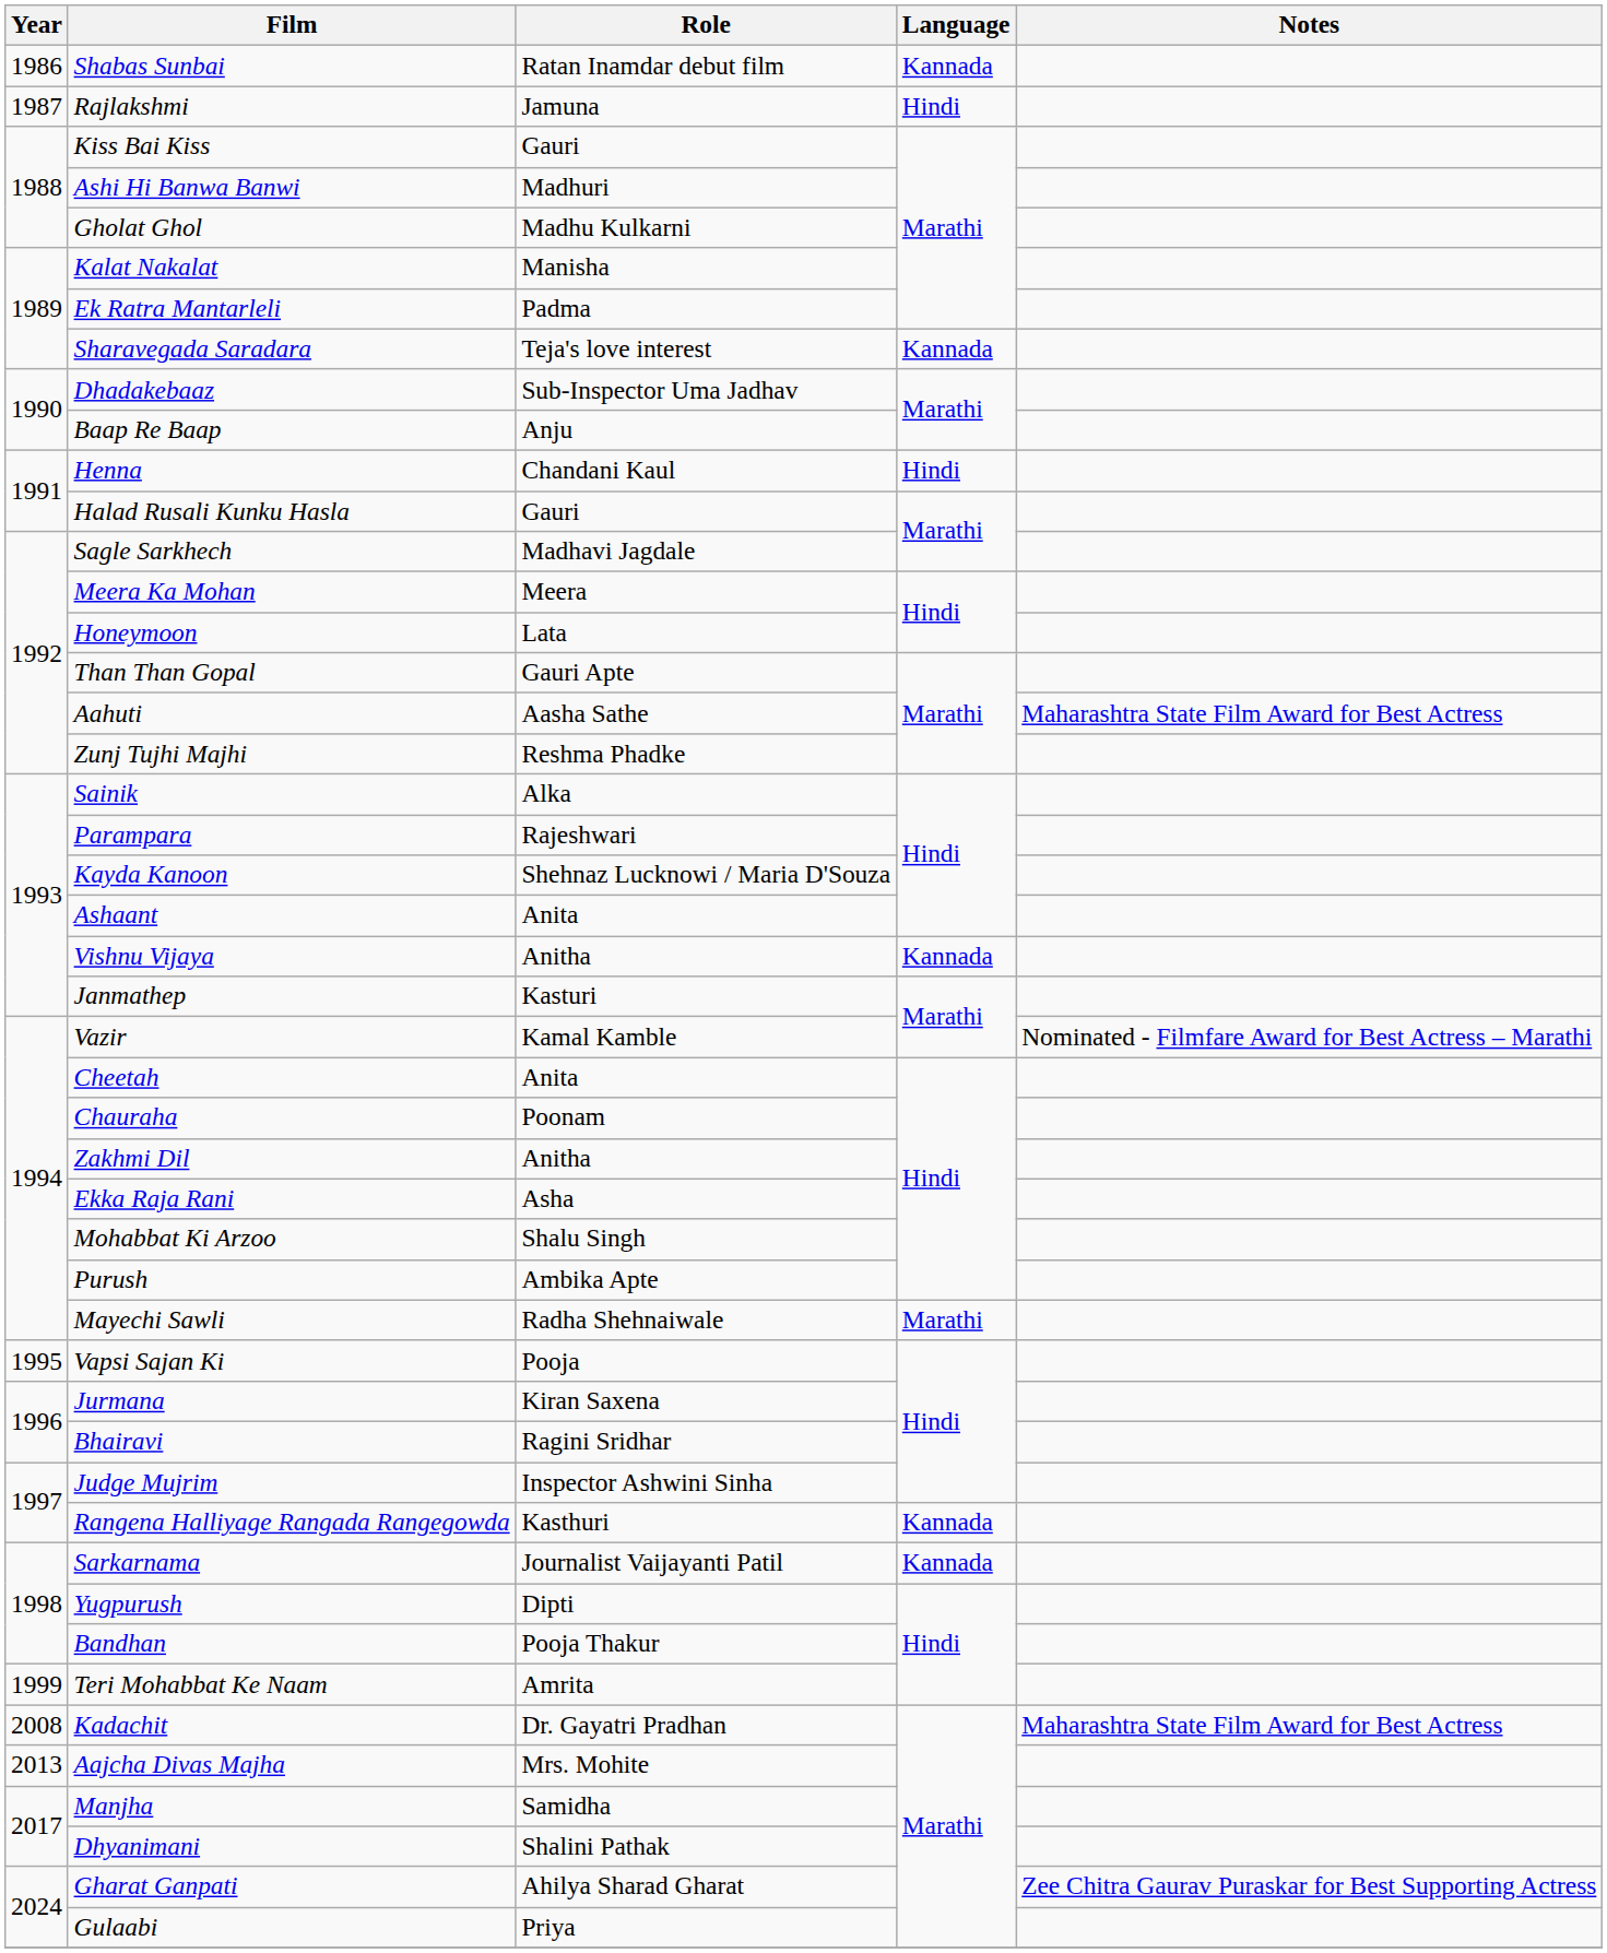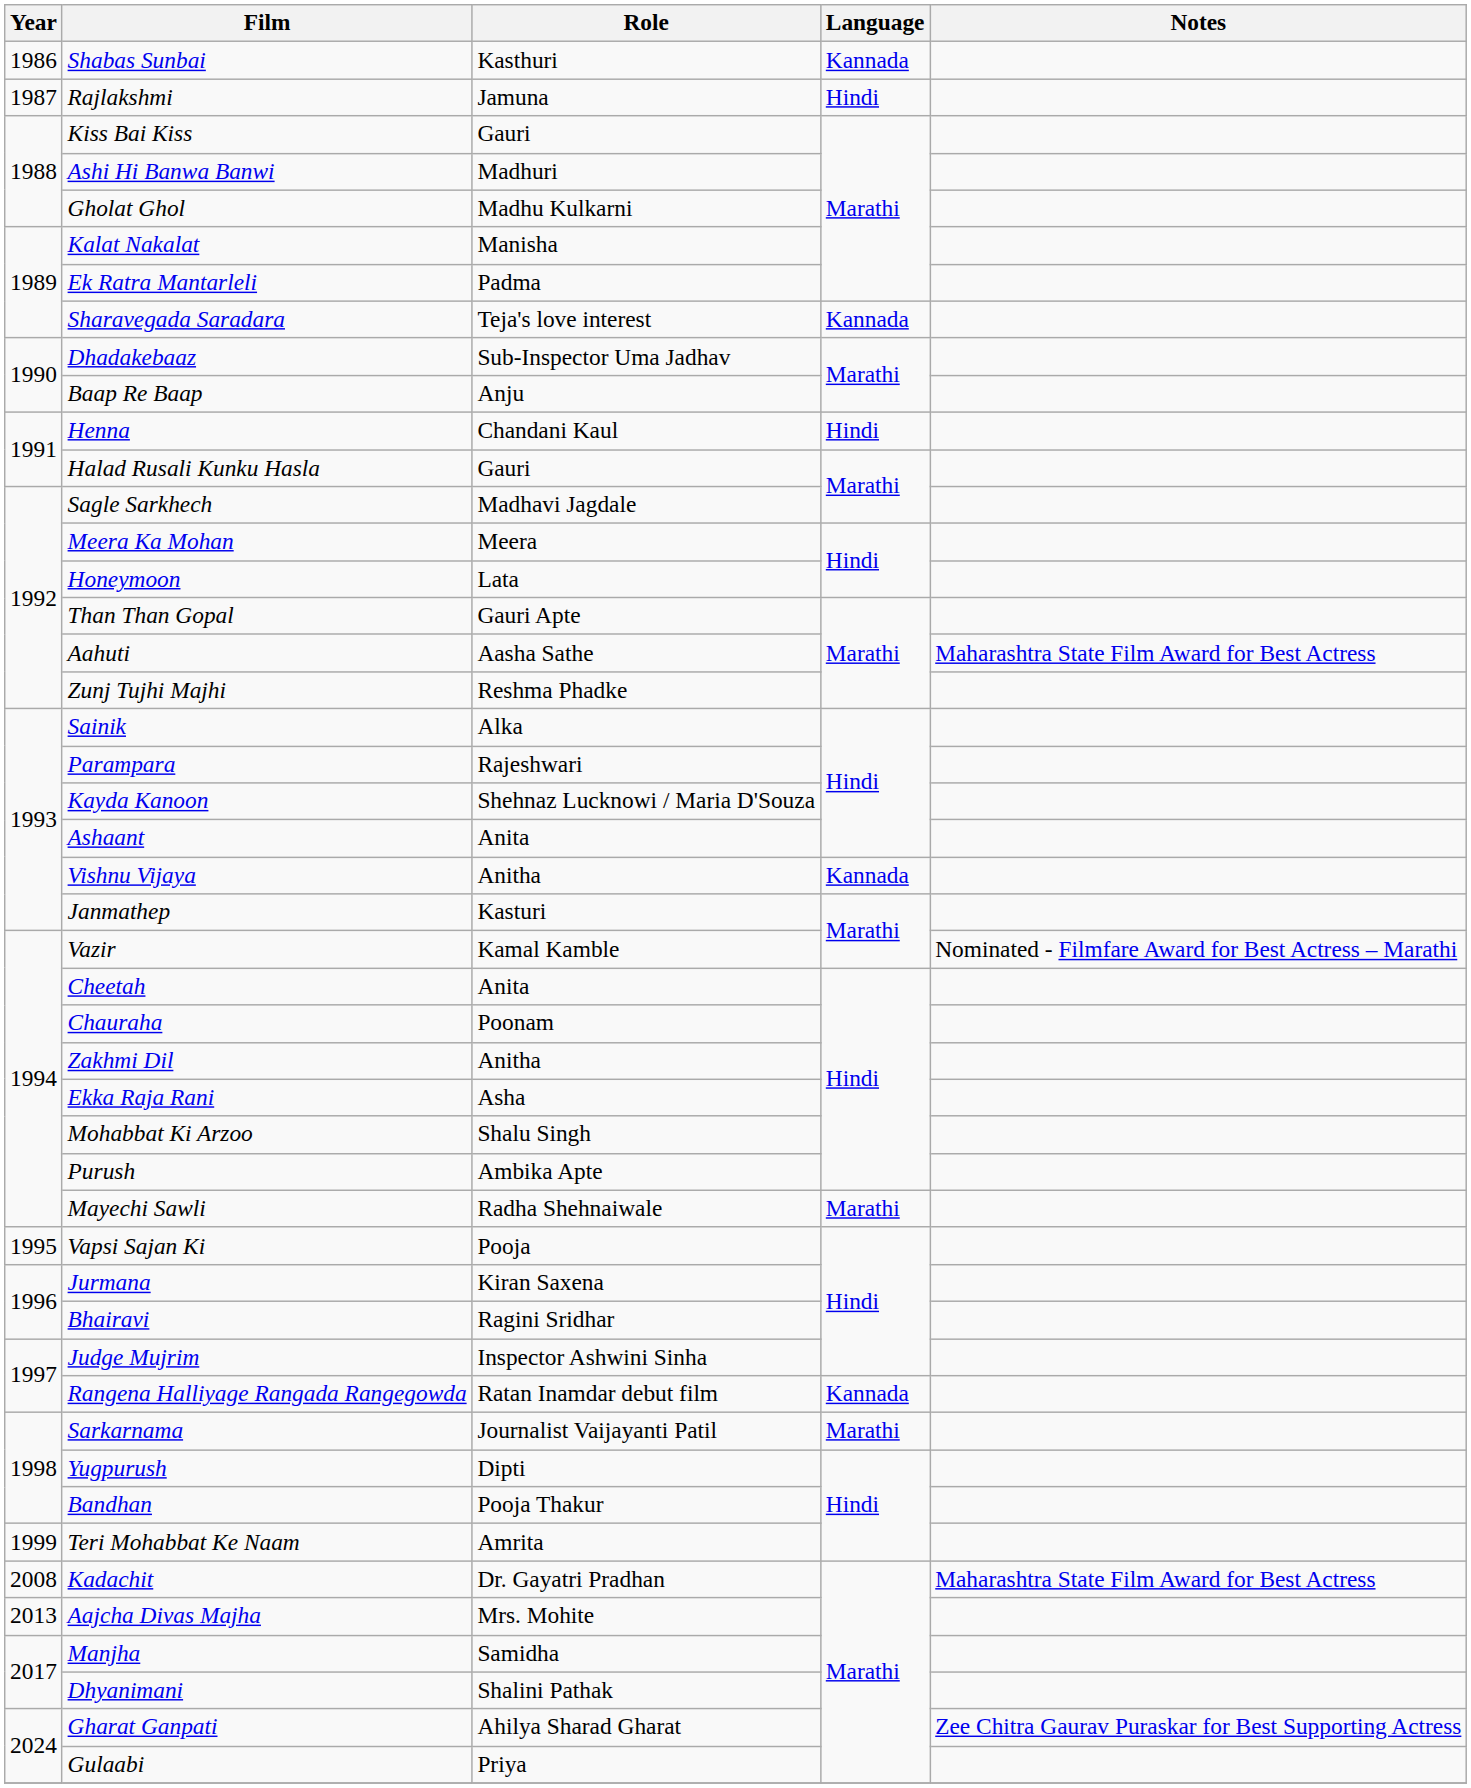 <table class="wikitable sortable">
 <tr>
 <th>Year</th>
 <th>Film</th>
 <th>Role</th>
 <th>Language</th>
 <th>Notes</th>
 </tr>
 <tr>
 <td>1986</td>
 <td><em><a href='#'>Shabas Sunbai</a></em></td>
-<td>Ratan Inamdar debut film</td>
+<td>Kasthuri</td>
 <td><a href='#'>Kannada</a></td>
 <td></td>
 </tr>
 <tr>
 <td>1987</td>
 <td><em>Rajlakshmi</em></td>
 <td>Jamuna</td>
 <td><a href='#'>Hindi</a></td>
 <td></td>
 </tr>
 <tr>
 <td rowspan="3">1988</td>
 <td><em>Kiss Bai Kiss</em></td>
 <td>Gauri</td>
 <td rowspan="5"><a href='#'>Marathi</a></td>
 <td></td>
 </tr>
 <tr>
 <td><em><a href='#'>Ashi Hi Banwa Banwi</a></em></td>
 <td>Madhuri</td>
 <td></td>
 </tr>
 <tr>
 <td><em>Gholat Ghol</em></td>
 <td>Madhu Kulkarni</td>
 <td></td>
 </tr>
 <tr>
 <td rowspan="3">1989</td>
 <td><em><a href='#'>Kalat Nakalat</a></em></td>
 <td>Manisha</td>
 <td></td>
 </tr>
 <tr>
 <td><em><a href='#'>Ek Ratra Mantarleli</a></em></td>
 <td>Padma</td>
 <td></td>
 </tr>
 <tr>
 <td><em><a href='#'>Sharavegada Saradara</a></em></td>
 <td>Teja's love interest</td>
 <td><a href='#'>Kannada</a></td>
 <td></td>
 </tr>
 <tr>
 <td rowspan="2">1990</td>
 <td><em><a href='#'>Dhadakebaaz</a></em></td>
 <td>Sub-Inspector Uma Jadhav</td>
 <td rowspan="2"><a href='#'>Marathi</a></td>
 <td></td>
 </tr>
 <tr>
 <td><em>Baap Re Baap</em></td>
 <td>Anju</td>
 <td></td>
 </tr>
 <tr>
 <td rowspan="2">1991</td>
 <td><em><a href='#'>Henna</a></em></td>
 <td>Chandani Kaul</td>
 <td><a href='#'>Hindi</a></td>
 <td></td>
 </tr>
 <tr>
 <td><em>Halad Rusali Kunku Hasla</em></td>
 <td>Gauri</td>
 <td rowspan="2"><a href='#'>Marathi</a></td>
 <td></td>
 </tr>
 <tr>
 <td rowspan="6">1992</td>
 <td><em>Sagle Sarkhech</em></td>
 <td>Madhavi Jagdale</td>
 <td></td>
 </tr>
 <tr>
 <td><em><a href='#'>Meera Ka Mohan</a></em></td>
 <td>Meera</td>
 <td rowspan="2"><a href='#'>Hindi</a></td>
 <td></td>
 </tr>
 <tr>
 <td><em><a href='#'>Honeymoon</a></em></td>
 <td>Lata</td>
 <td></td>
 </tr>
 <tr>
 <td><em>Than Than Gopal</em></td>
 <td>Gauri Apte</td>
 <td rowspan="3"><a href='#'>Marathi</a></td>
 <td></td>
 </tr>
 <tr>
 <td><em>Aahuti</em></td>
 <td>Aasha Sathe</td>
 <td><a href='#'>Maharashtra State Film Award for Best Actress</a></td>
 </tr>
 <tr>
 <td><em>Zunj Tujhi Majhi</em></td>
 <td>Reshma Phadke</td>
 <td></td>
 </tr>
 <tr>
 <td rowspan="6">1993</td>
 <td><em><a href='#'>Sainik</a></em></td>
 <td>Alka</td>
 <td rowspan="4"><a href='#'>Hindi</a></td>
 <td></td>
 </tr>
 <tr>
 <td><em><a href='#'>Parampara</a></em></td>
 <td>Rajeshwari</td>
 <td></td>
 </tr>
 <tr>
 <td><em><a href='#'>Kayda Kanoon</a></em></td>
 <td>Shehnaz Lucknowi / Maria D'Souza</td>
 <td></td>
 </tr>
 <tr>
 <td><em><a href='#'>Ashaant</a></em></td>
 <td>Anita</td>
 <td></td>
 </tr>
 <tr>
 <td><em><a href='#'>Vishnu Vijaya</a></em></td>
 <td>Anitha</td>
 <td><a href='#'>Kannada</a></td>
 <td></td>
 </tr>
 <tr>
 <td><em>Janmathep</em></td>
 <td>Kasturi</td>
 <td rowspan="2"><a href='#'>Marathi</a></td>
 <td></td>
 </tr>
 <tr>
 <td rowspan="8">1994</td>
 <td><em>Vazir</em></td>
 <td>Kamal Kamble</td>
 <td>Nominated - <a href='#'>Filmfare Award for Best Actress – Marathi</a></td>
 </tr>
 <tr>
 <td><em><a href='#'>Cheetah</a></em></td>
 <td>Anita</td>
 <td rowspan="6"><a href='#'>Hindi</a></td>
 <td></td>
 </tr>
 <tr>
 <td><em><a href='#'>Chauraha</a></em></td>
 <td>Poonam</td>
 <td></td>
 </tr>
 <tr>
 <td><em><a href='#'>Zakhmi Dil</a></em></td>
 <td>Anitha</td>
 <td></td>
 </tr>
 <tr>
 <td><em><a href='#'>Ekka Raja Rani</a></em></td>
 <td>Asha</td>
 <td></td>
 </tr>
 <tr>
 <td><em>Mohabbat Ki Arzoo</em></td>
 <td>Shalu Singh</td>
 <td></td>
 </tr>
 <tr>
 <td><em>Purush</em></td>
 <td>Ambika Apte</td>
 <td></td>
 </tr>
 <tr>
 <td><em>Mayechi Sawli</em></td>
 <td>Radha Shehnaiwale</td>
 <td><a href='#'>Marathi</a></td>
 <td></td>
 </tr>
 <tr>
 <td>1995</td>
 <td><em>Vapsi Sajan Ki</em></td>
 <td>Pooja</td>
 <td rowspan="4"><a href='#'>Hindi</a></td>
 <td></td>
 </tr>
 <tr>
 <td rowspan="2">1996</td>
 <td><em><a href='#'>Jurmana</a></em></td>
 <td>Kiran Saxena</td>
 <td></td>
 </tr>
 <tr>
 <td><em><a href='#'>Bhairavi</a></em></td>
 <td>Ragini Sridhar</td>
 <td></td>
 </tr>
 <tr>
 <td rowspan="2">1997</td>
 <td><em><a href='#'>Judge Mujrim</a></em></td>
 <td>Inspector Ashwini Sinha</td>
 <td></td>
 </tr>
 <tr>
 <td><em><a href='#'>Rangena Halliyage Rangada Rangegowda</a></em></td>
-<td>Kasthuri</td>
+<td>Ratan Inamdar debut film</td>
 <td><a href='#'>Kannada</a></td>
 <td></td>
 </tr>
 <tr>
 <td rowspan="3">1998</td>
 <td><em><a href='#'>Sarkarnama</a></em></td>
 <td>Journalist Vaijayanti Patil</td>
-<td><a href='#'>Kannada</a></td>
+<td><a href='#'>Marathi</a></td>
 <td></td>
 </tr>
 <tr>
 <td><em><a href='#'>Yugpurush</a></em></td>
 <td>Dipti</td>
 <td rowspan="3"><a href='#'>Hindi</a></td>
 <td></td>
 </tr>
 <tr>
 <td><em><a href='#'>Bandhan</a></em></td>
 <td>Pooja Thakur</td>
 <td></td>
 </tr>
 <tr>
 <td>1999</td>
 <td><em>Teri Mohabbat Ke Naam</em></td>
 <td>Amrita</td>
 <td></td>
 </tr>
 <tr>
 <td>2008</td>
 <td><em><a href='#'>Kadachit</a></em></td>
 <td>Dr. Gayatri Pradhan</td>
 <td rowspan="6"><a href='#'>Marathi</a></td>
 <td><a href='#'>Maharashtra State Film Award for Best Actress</a></td>
 </tr>
 <tr>
 <td>2013</td>
 <td><em><a href='#'>Aajcha Divas Majha</a></em></td>
 <td>Mrs. Mohite</td>
 <td></td>
 </tr>
 <tr>
 <td rowspan="2">2017</td>
 <td><em><a href='#'>Manjha</a></em></td>
 <td>Samidha</td>
 <td></td>
 </tr>
 <tr>
 <td><em><a href='#'>Dhyanimani</a></em></td>
 <td>Shalini Pathak</td>
 <td></td>
 </tr>
 <tr>
 <td Rowspan="2">2024</td>
 <td><em><a href='#'>Gharat Ganpati</a></em></td>
 <td>Ahilya Sharad Gharat</td>
 <td><a href='#'>Zee Chitra Gaurav Puraskar for Best Supporting Actress</a></td>
 </tr>
 <tr>
 <td><em>Gulaabi</em></td>
 <td>Priya</td>
 <td></td>
 </tr>
 <tr>
 </tr>
 </table>
